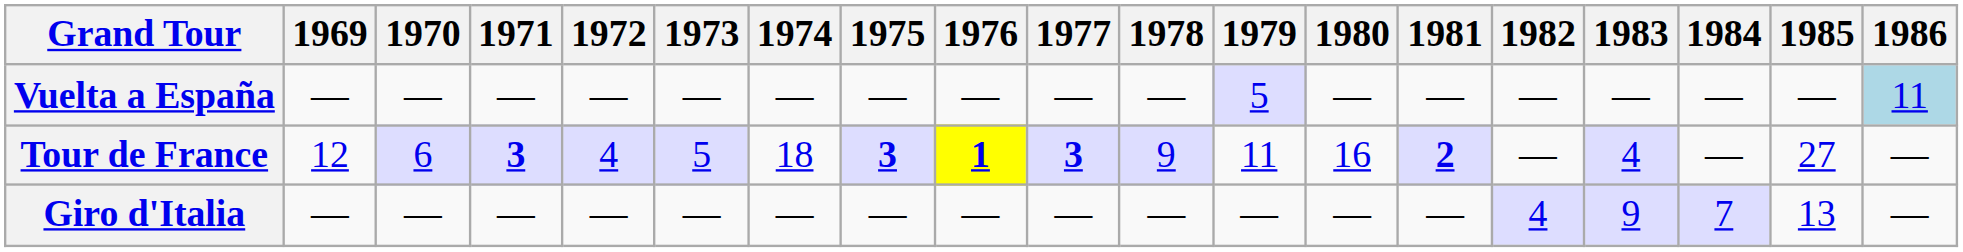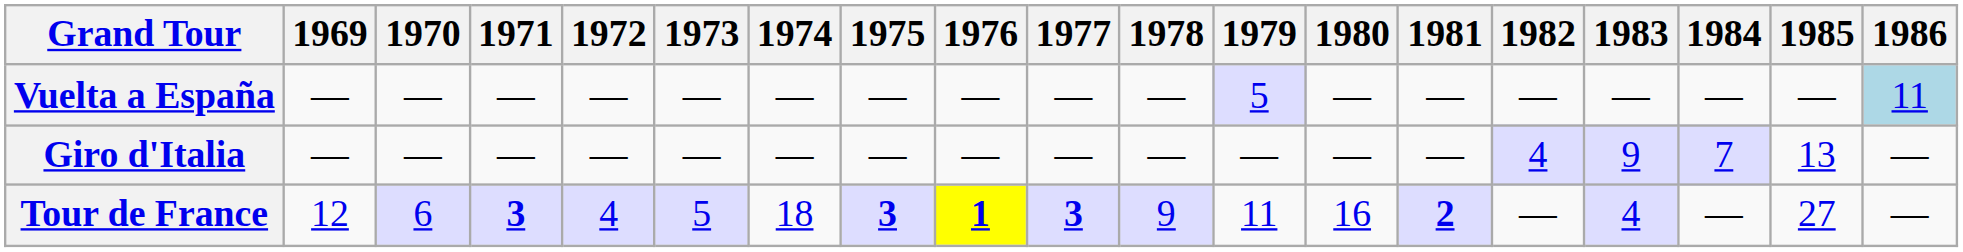 <table class="wikitable plainrowheaders">
 <tr>
 <th scope="col"><a href='#'>Grand Tour</a></th>
 <th scope="col">1969</th>
 <th scope="col">1970</th>
 <th scope="col">1971</th>
 <th scope="col">1972</th>
 <th scope="col">1973</th>
 <th scope="col">1974</th>
 <th scope="col">1975</th>
 <th scope="col">1976</th>
 <th scope="col">1977</th>
 <th scope="col">1978</th>
 <th scope="col">1979</th>
 <th scope="col">1980</th>
 <th scope="col">1981</th>
 <th scope="col">1982</th>
 <th scope="col">1983</th>
 <th scope="col">1984</th>
 <th scope="col">1985</th>
 <th scope="col">1986</th>
 </tr>
 <tr style="text-align:center;">
 <th scope="row"> <a href='#'>Vuelta a España</a></th>
 <td>—</td>
 <td>—</td>
 <td>—</td>
 <td>—</td>
 <td>—</td>
 <td>—</td>
 <td>—</td>
 <td>—</td>
 <td>—</td>
 <td>—</td>
 <td style="background:#ddf;"><a href='#'>5</a></td>
 <td>—</td>
 <td>—</td>
 <td>—</td>
 <td>—</td>
 <td>—</td>
 <td>—</td>
 <td style="background: lightblue;"><a href='#'>11</a></td>
 </tr>
 <tr style="text-align:center;">
+<th scope="row"> <a href='#'>Giro d'Italia</a></th>
+<td>—</td>
+<td>—</td>
+<td>—</td>
+<td>—</td>
+<td>—</td>
+<td>—</td>
+<td>—</td>
+<td>—</td>
+<td>—</td>
+<td>—</td>
+<td>—</td>
+<td>—</td>
+<td>—</td>
+<td style="background:#ddf;"><a href='#'>4</a></td>
+<td style="background:#ddf;"><a href='#'>9</a></td>
+<td style="background:#ddf;"><a href='#'>7</a></td>
+<td><a href='#'>13</a></td>
+<td>—</td>
+</tr>
+<tr style="text-align:center;">
 <th scope="row"> <a href='#'>Tour de France</a></th>
 <td><a href='#'>12</a></td>
 <td style="background:#ddf;"><a href='#'>6</a></td>
 <td style="background:#ddf;"><a href='#'><strong>3</strong></a></td>
 <td style="background:#ddf;"><a href='#'>4</a></td>
 <td style="background:#ddf;"><a href='#'>5</a></td>
 <td><a href='#'>18</a></td>
 <td style="background:#ddf;"><a href='#'><strong>3</strong></a></td>
 <td style="background:yellow;"><a href='#'><strong>1</strong></a></td>
 <td style="background:#ddf;"><a href='#'><strong>3</strong></a></td>
 <td style="background:#ddf;"><a href='#'>9</a></td>
 <td><a href='#'>11</a></td>
 <td><a href='#'>16</a></td>
 <td style="background:#ddf;"><a href='#'><strong>2</strong></a></td>
 <td>—</td>
 <td style="background:#ddf;"><a href='#'>4</a></td>
 <td>—</td>
 <td><a href='#'>27</a></td>
 <td>—</td>
 </tr>
-<tr style="text-align:center;">
-<th scope="row"> <a href='#'>Giro d'Italia</a></th>
-<td>—</td>
-<td>—</td>
-<td>—</td>
-<td>—</td>
-<td>—</td>
-<td>—</td>
-<td>—</td>
-<td>—</td>
-<td>—</td>
-<td>—</td>
-<td>—</td>
-<td>—</td>
-<td>—</td>
-<td style="background:#ddf;"><a href='#'>4</a></td>
-<td style="background:#ddf;"><a href='#'>9</a></td>
-<td style="background:#ddf;"><a href='#'>7</a></td>
-<td><a href='#'>13</a></td>
-<td>—</td>
-</tr>
 </table>
